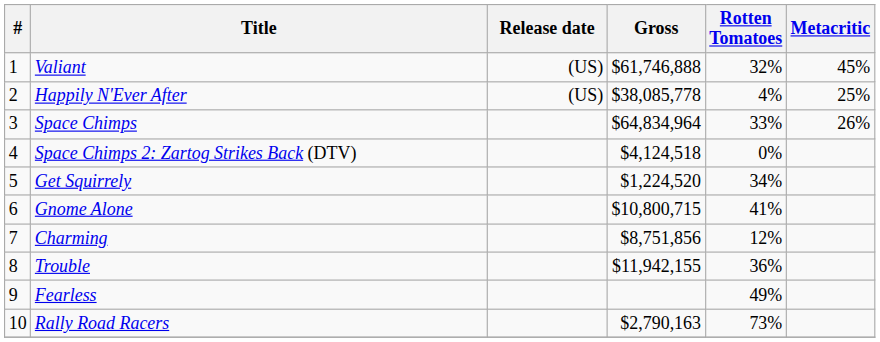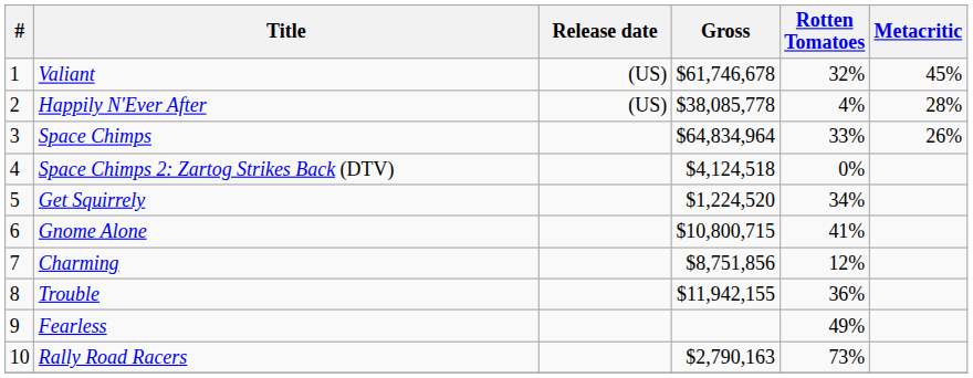 <table class="wikitable sortable" style="text-align: right;">
 <tr>
 <th scope="col" width=10>#</th>
 <th ! scope="col" width=400>Title</th>
 <th ! scope="col" width=100>Release date</th>
 <th ! scope="col" width=75>Gross</th>
 <th ! scope="col" width=50><a href='#'>Rotten Tomatoes</a></th>
 <th ! scope="col" width=50><a href='#'>Metacritic</a></th>
 </tr>
 <tr>
 <td align="left">1</td>
 <td align="left"><em><a href='#'>Valiant</a></em></td>
 <td> (US)</td>
-<td>$61,746,888</td>
+<td>$61,746,678</td>
 <td>32%</td>
 <td>45%</td>
 </tr>
 <tr>
 <td align="left">2</td>
 <td align="left"><em><a href='#'>Happily N'Ever After</a></em></td>
 <td> (US)</td>
 <td>$38,085,778</td>
 <td>4%</td>
-<td>25%</td>
+<td>28%</td>
 </tr>
 <tr>
 <td align="left">3</td>
 <td align="left"><em><a href='#'>Space Chimps</a></em></td>
 <td></td>
 <td>$64,834,964</td>
 <td>33%</td>
 <td>26%</td>
 </tr>
 <tr>
 <td align="left">4</td>
 <td align="left"><em><a href='#'>Space Chimps 2: Zartog Strikes Back</a></em> (DTV)</td>
 <td></td>
 <td>$4,124,518</td>
 <td>0%</td>
 <td></td>
 </tr>
 <tr>
 <td align="left">5</td>
 <td align="left"><em><a href='#'>Get Squirrely</a></em></td>
 <td></td>
 <td>$1,224,520</td>
 <td>34%</td>
 <td></td>
 </tr>
 <tr>
 <td align="left">6</td>
 <td align="left"><em><a href='#'>Gnome Alone</a></em></td>
 <td></td>
 <td>$10,800,715</td>
 <td>41%</td>
 <td></td>
 </tr>
 <tr>
 <td align="left">7</td>
 <td align="left"><em><a href='#'>Charming</a></em></td>
 <td></td>
 <td>$8,751,856</td>
 <td>12%</td>
 <td></td>
 </tr>
 <tr>
 <td align="left">8</td>
 <td align="left"><em><a href='#'>Trouble</a></em></td>
 <td></td>
 <td>$11,942,155</td>
 <td>36%</td>
 <td></td>
 </tr>
 <tr>
 <td align="left">9</td>
 <td align="left"><em><a href='#'>Fearless</a></em></td>
 <td></td>
 <td></td>
 <td>49%</td>
 <td></td>
 </tr>
 <tr>
 <td align="left">10</td>
 <td align="left"><em><a href='#'>Rally Road Racers</a></em></td>
 <td></td>
 <td>$2,790,163</td>
 <td>73%</td>
 <td></td>
 </tr>
 <tr>
 </tr>
 </table>
